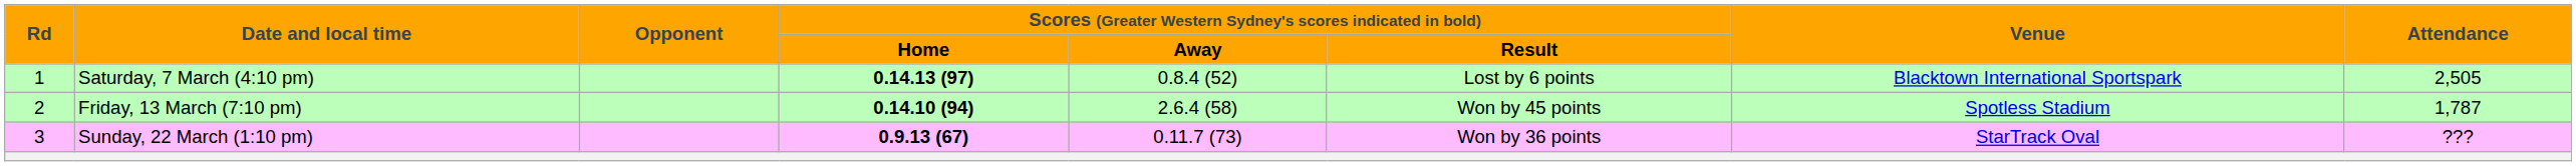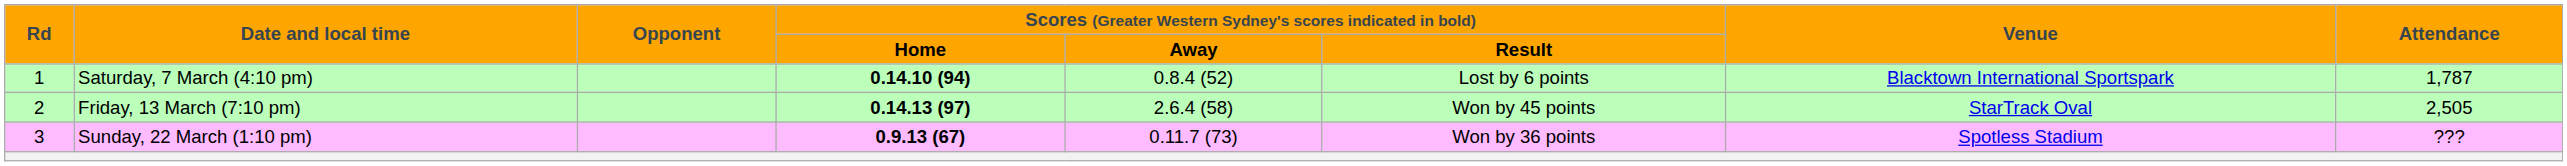 <table class="wikitable" style="font-size:90%; text-align:center; width: 100%; margin-left: auto; margin-right: auto;">
 <tr style="text-align:center; background:orange; color:#36454F; font-weight:bold">
 <td rowspan=2><strong>Rd</strong></td>
 <td rowspan=2><strong>Date and local time</strong></td>
 <td rowspan=2><strong>Opponent</strong></td>
 <td colspan=3><strong>Scores</strong> <small>(Greater Western Sydney's scores indicated in <strong>bold</strong>)</small></td>
 <td rowspan=2><strong>Venue</strong></td>
 <td rowspan=2><strong>Attendance</strong></td>
 </tr>
 <tr>
 <th style=background:orange; color:#36454F;>Home</th>
 <th style=background:orange; color:#36454F;>Away</th>
 <th style=background:orange; color:#36454F;>Result</th>
 </tr>
 <tr bgcolor=#bbffbb>
 <td>1</td>
 <td align=left>Saturday, 7 March (4:10 pm)</td>
 <td align=left></td>
-<td><strong>0.14.13 (97)</strong></td>
+<td><strong>0.14.10 (94)</strong></td>
 <td>0.8.4 (52)</td>
 <td>Lost by 6 points</td>
 <td><a href='#'>Blacktown International Sportspark</a></td>
-<td>2,505</td>
+<td>1,787</td>
 </tr>
 <tr bgcolor=#bbffbb>
 <td>2</td>
 <td align=left>Friday, 13 March (7:10 pm)</td>
 <td align=left></td>
-<td><strong>0.14.10 (94)</strong></td>
+<td><strong>0.14.13 (97)</strong></td>
 <td>2.6.4 (58)</td>
 <td>Won by 45 points</td>
-<td><a href='#'>Spotless Stadium</a></td>
-<td>1,787</td>
+<td><a href='#'>StarTrack Oval</a></td>
+<td>2,505</td>
 </tr>
 <tr bgcolor=#ffbbff>
 <td>3</td>
 <td align=left>Sunday, 22 March (1:10 pm)</td>
 <td align=left></td>
 <td><strong>0.9.13 (67)</strong></td>
 <td>0.11.7 (73)</td>
 <td>Won by 36 points</td>
-<td><a href='#'>StarTrack Oval</a></td>
+<td><a href='#'>Spotless Stadium</a></td>
 <td>???</td>
 </tr>
 <tr>
 <th colspan=8></th>
 </tr>
 </table>
